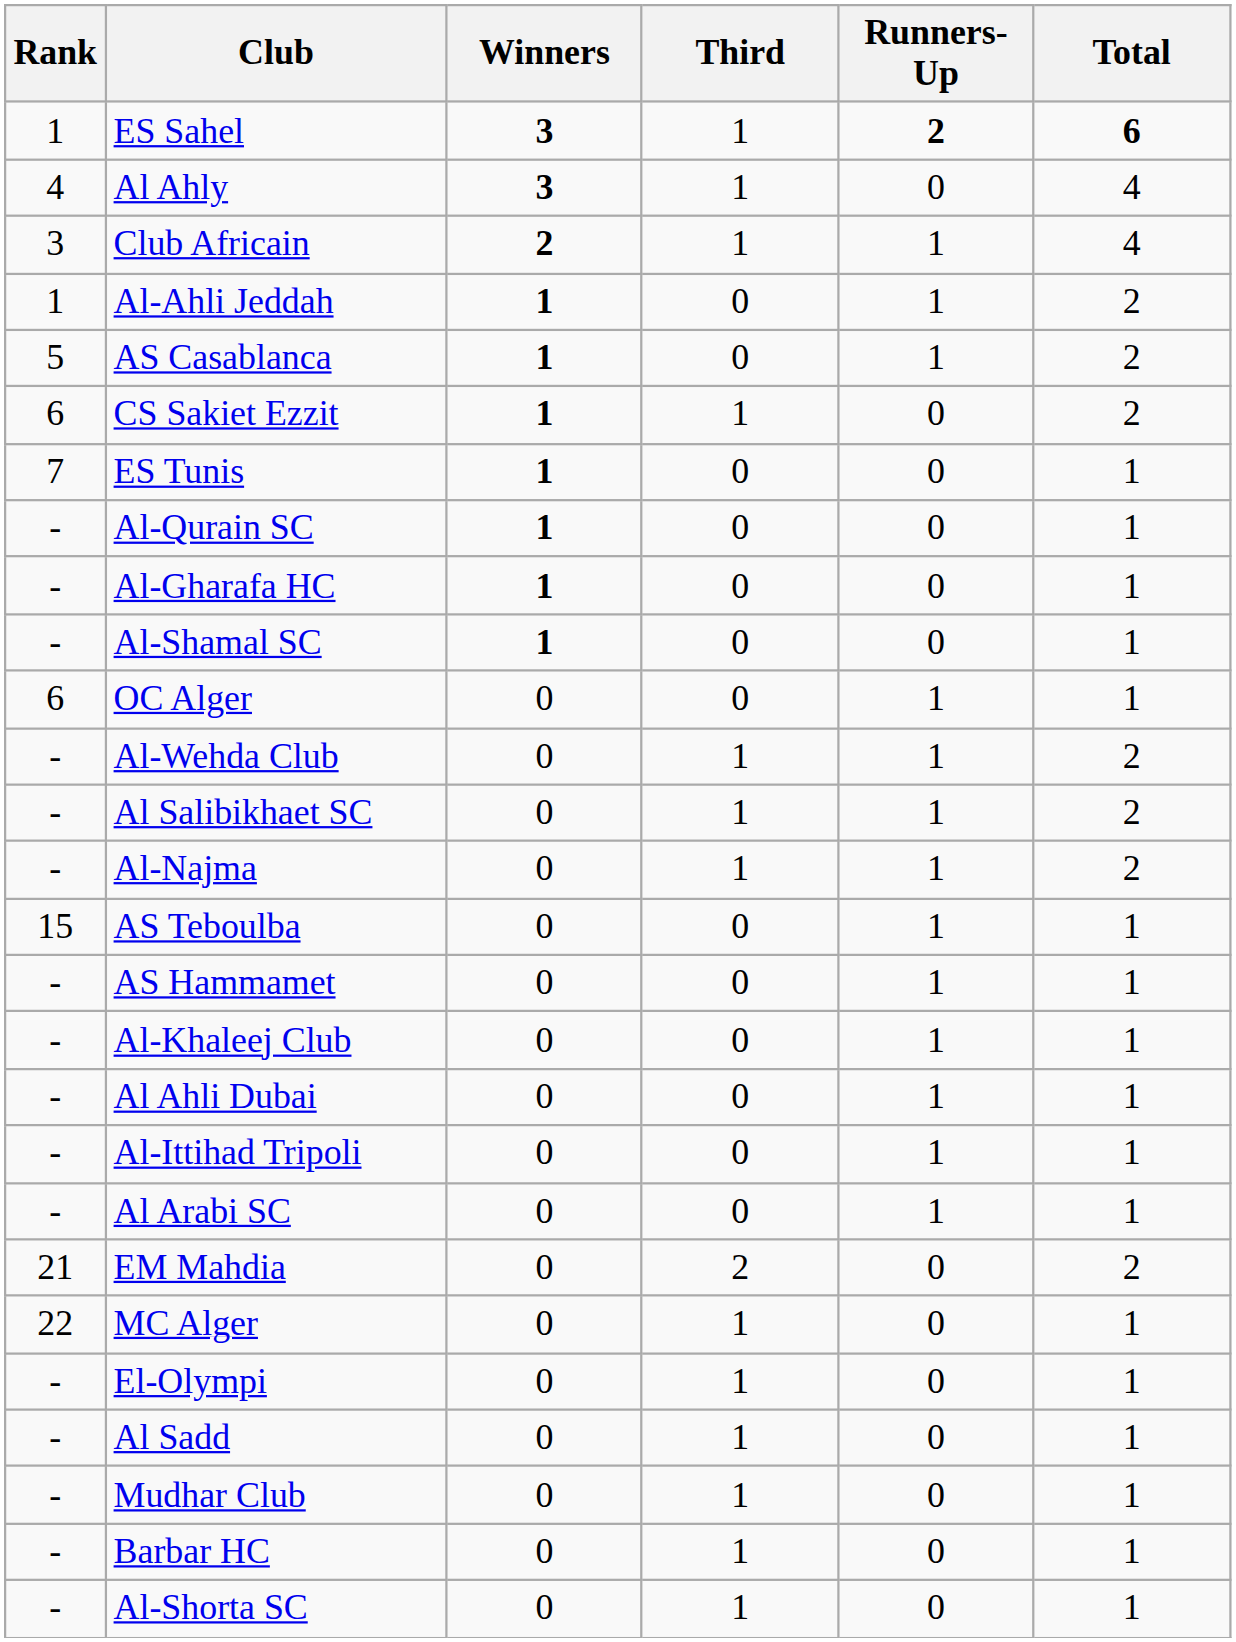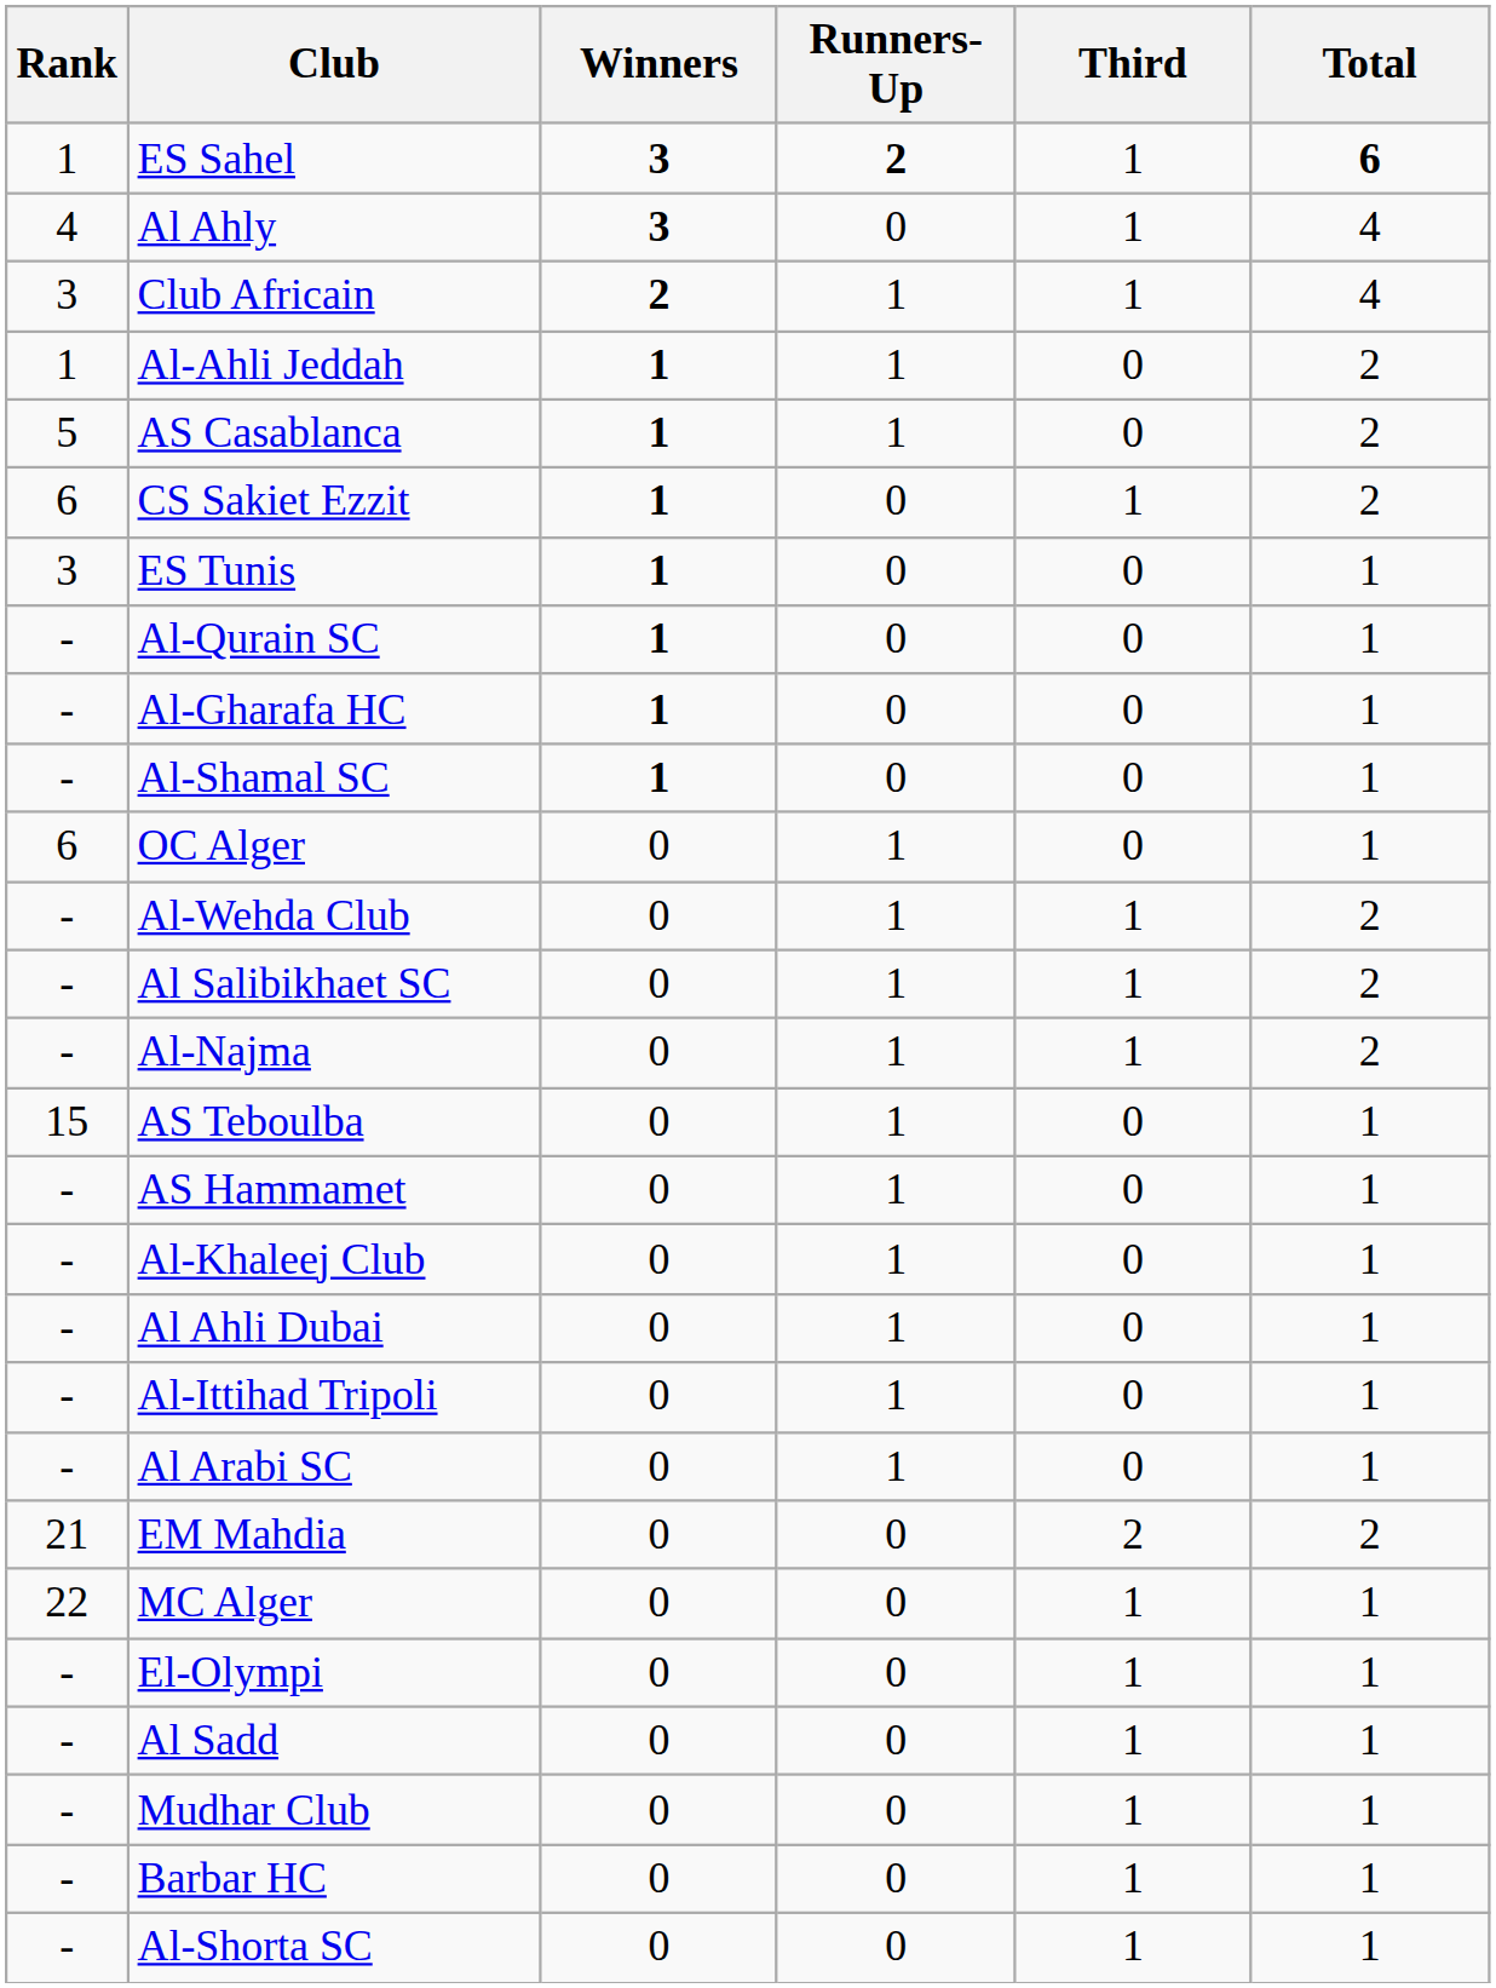 <table class="wikitable" style="text-align: center;">
 <tr>
 <th width=20>Rank</th>
 <th width=145>Club</th>
 <th width=80>Winners</th>
+<th width=80>Runners-Up</th>
 <th width=80>Third</th>
-<th width=80>Runners-Up</th>
 <th width=80>Total</th>
 </tr>
 <tr>
 <td>1</td>
 <td align=left> <a href='#'>ES Sahel</a></td>
 <td><strong>3</strong></td>
+<td><strong>2</strong></td>
 <td>1</td>
-<td><strong>2</strong></td>
 <td><strong>6</strong></td>
 </tr>
 <tr>
 <td>4</td>
 <td align=left> <a href='#'>Al Ahly</a></td>
 <td><strong>3</strong></td>
+<td>0</td>
 <td>1</td>
-<td>0</td>
 <td>4</td>
 </tr>
 <tr>
 <td>3</td>
 <td align=left> <a href='#'>Club Africain</a></td>
 <td><strong>2</strong></td>
 <td>1</td>
 <td>1</td>
 <td>4</td>
 </tr>
 <tr>
 <td>1</td>
 <td align=left> <a href='#'>Al-Ahli Jeddah</a></td>
 <td><strong>1</strong></td>
+<td>1</td>
 <td>0</td>
-<td>1</td>
 <td>2</td>
 </tr>
 <tr>
 <td>5</td>
 <td align=left> <a href='#'>AS Casablanca</a></td>
 <td><strong>1</strong></td>
+<td>1</td>
 <td>0</td>
-<td>1</td>
 <td>2</td>
 </tr>
 <tr>
 <td>6</td>
 <td align=left> <a href='#'>CS Sakiet Ezzit</a></td>
 <td><strong>1</strong></td>
+<td>0</td>
 <td>1</td>
-<td>0</td>
 <td>2</td>
 </tr>
 <tr>
-<td>7</td>
+<td>3</td>
 <td align=left> <a href='#'>ES Tunis</a></td>
 <td><strong>1</strong></td>
 <td>0</td>
 <td>0</td>
 <td>1</td>
 </tr>
 <tr>
 <td>-</td>
 <td align=left> <a href='#'>Al-Qurain SC</a></td>
 <td><strong>1</strong></td>
 <td>0</td>
 <td>0</td>
 <td>1</td>
 </tr>
 <tr>
 <td>-</td>
 <td align=left> <a href='#'>Al-Gharafa HC</a></td>
 <td><strong>1</strong></td>
 <td>0</td>
 <td>0</td>
 <td>1</td>
 </tr>
 <tr>
 <td>-</td>
 <td align=left> <a href='#'>Al-Shamal SC</a></td>
 <td><strong>1</strong></td>
 <td>0</td>
 <td>0</td>
 <td>1</td>
 </tr>
 <tr>
 <td>6</td>
 <td align=left> <a href='#'>OC Alger</a></td>
 <td>0</td>
+<td>1</td>
 <td>0</td>
-<td>1</td>
 <td>1</td>
 </tr>
 <tr>
 <td>-</td>
 <td align=left> <a href='#'>Al-Wehda Club</a></td>
 <td>0</td>
 <td>1</td>
 <td>1</td>
 <td>2</td>
 </tr>
 <tr>
 <td>-</td>
 <td align=left> <a href='#'>Al Salibikhaet SC</a></td>
 <td>0</td>
 <td>1</td>
 <td>1</td>
 <td>2</td>
 </tr>
 <tr>
 <td>-</td>
 <td align=left> <a href='#'>Al-Najma</a></td>
 <td>0</td>
 <td>1</td>
 <td>1</td>
 <td>2</td>
 </tr>
 <tr>
 <td>15</td>
 <td align=left> <a href='#'>AS Teboulba</a></td>
 <td>0</td>
+<td>1</td>
 <td>0</td>
-<td>1</td>
 <td>1</td>
 </tr>
 <tr>
 <td>-</td>
 <td align=left> <a href='#'>AS Hammamet</a></td>
+<td>0</td>
+<td>1</td>
+<td>0</td>
+<td>1</td>
+</tr>
+<tr>
+<td>-</td>
+<td align=left> <a href='#'>Al-Khaleej Club</a></td>
+<td>0</td>
+<td>1</td>
+<td>0</td>
+<td>1</td>
+</tr>
+<tr>
+<td>-</td>
+<td align=left> <a href='#'>Al Ahli Dubai</a></td>
+<td>0</td>
+<td>1</td>
+<td>0</td>
+<td>1</td>
+</tr>
+<tr>
+<td>-</td>
+<td align=left> <a href='#'>Al-Ittihad Tripoli</a></td>
+<td>0</td>
+<td>1</td>
+<td>0</td>
+<td>1</td>
+</tr>
+<tr>
+<td>-</td>
+<td align=left> <a href='#'>Al Arabi SC</a></td>
+<td>0</td>
+<td>1</td>
+<td>0</td>
+<td>1</td>
+</tr>
+<tr>
+<td>21</td>
+<td align=left> <a href='#'>EM Mahdia</a></td>
+<td>0</td>
+<td>0</td>
+<td>2</td>
+<td>2</td>
+</tr>
+<tr>
+<td>22</td>
+<td align=left> <a href='#'>MC Alger</a></td>
 <td>0</td>
 <td>0</td>
 <td>1</td>
 <td>1</td>
 </tr>
 <tr>
 <td>-</td>
-<td align=left> <a href='#'>Al-Khaleej Club</a></td>
+<td align=left> <a href='#'>El-Olympi</a></td>
 <td>0</td>
 <td>0</td>
 <td>1</td>
 <td>1</td>
 </tr>
 <tr>
 <td>-</td>
-<td align=left> <a href='#'>Al Ahli Dubai</a></td>
+<td align=left> <a href='#'>Al Sadd</a></td>
 <td>0</td>
 <td>0</td>
 <td>1</td>
 <td>1</td>
 </tr>
 <tr>
 <td>-</td>
-<td align=left> <a href='#'>Al-Ittihad Tripoli</a></td>
+<td align=left> <a href='#'>Mudhar Club</a></td>
 <td>0</td>
 <td>0</td>
 <td>1</td>
 <td>1</td>
 </tr>
 <tr>
 <td>-</td>
-<td align=left> <a href='#'>Al Arabi SC</a></td>
+<td align=left> <a href='#'>Barbar HC</a></td>
 <td>0</td>
 <td>0</td>
 <td>1</td>
 <td>1</td>
 </tr>
 <tr>
-<td>21</td>
-<td align=left> <a href='#'>EM Mahdia</a></td>
-<td>0</td>
-<td>2</td>
-<td>0</td>
-<td>2</td>
-</tr>
-<tr>
-<td>22</td>
-<td align=left> <a href='#'>MC Alger</a></td>
-<td>0</td>
-<td>1</td>
-<td>0</td>
-<td>1</td>
-</tr>
-<tr>
-<td>-</td>
-<td align=left> <a href='#'>El-Olympi</a></td>
-<td>0</td>
-<td>1</td>
-<td>0</td>
-<td>1</td>
-</tr>
-<tr>
-<td>-</td>
-<td align=left> <a href='#'>Al Sadd</a></td>
-<td>0</td>
-<td>1</td>
-<td>0</td>
-<td>1</td>
-</tr>
-<tr>
-<td>-</td>
-<td align=left> <a href='#'>Mudhar Club</a></td>
-<td>0</td>
-<td>1</td>
-<td>0</td>
-<td>1</td>
-</tr>
-<tr>
-<td>-</td>
-<td align=left> <a href='#'>Barbar HC</a></td>
-<td>0</td>
-<td>1</td>
-<td>0</td>
-<td>1</td>
-</tr>
-<tr>
 <td>-</td>
 <td align=left> <a href='#'>Al-Shorta SC</a></td>
 <td>0</td>
+<td>0</td>
 <td>1</td>
-<td>0</td>
 <td>1</td>
 </tr>
 </table>
